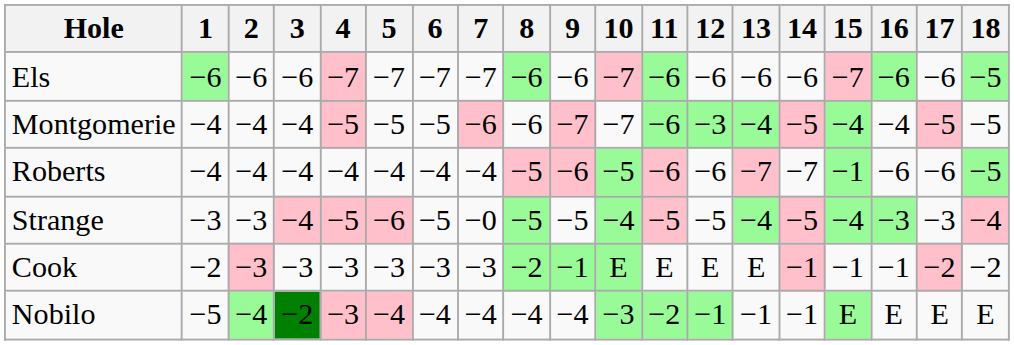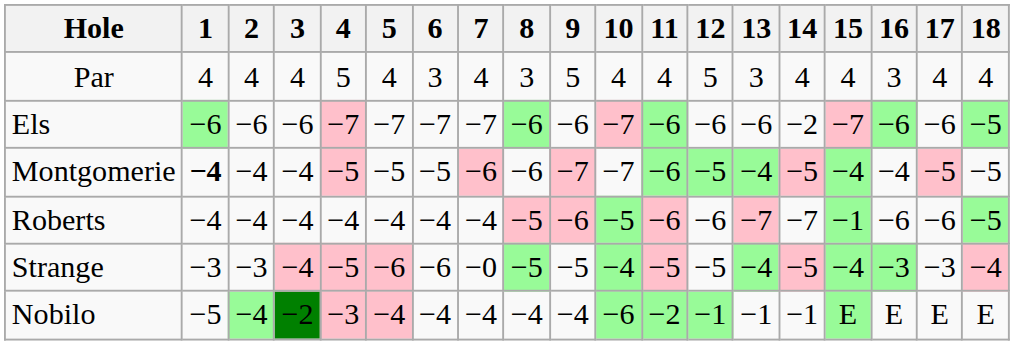 <table class="wikitable" style="text-align:center">
 <tr>
 <th>Hole</th>
 <th>1</th>
 <th>2</th>
 <th>3</th>
 <th>4</th>
 <th>5</th>
 <th>6</th>
 <th>7</th>
 <th>8</th>
 <th>9</th>
 <th>10</th>
 <th>11</th>
 <th>12</th>
 <th>13</th>
 <th>14</th>
 <th>15</th>
 <th>16</th>
 <th>17</th>
 <th>18</th>
 </tr>
 <tr>
+<td>Par</td>
+<td>4</td>
+<td>4</td>
+<td>4</td>
+<td>5</td>
+<td>4</td>
+<td>3</td>
+<td>4</td>
+<td>3</td>
+<td>5</td>
+<td>4</td>
+<td>4</td>
+<td>5</td>
+<td>3</td>
+<td>4</td>
+<td>4</td>
+<td>3</td>
+<td>4</td>
+<td>4</td>
+</tr>
+<tr>
 <td align=left> Els</td>
 <td style="background: PaleGreen;">−6</td>
 <td>−6</td>
 <td>−6</td>
 <td style="background: Pink;">−7</td>
 <td>−7</td>
 <td>−7</td>
 <td>−7</td>
 <td style="background: PaleGreen;">−6</td>
 <td>−6</td>
 <td style="background: Pink;">−7</td>
 <td style="background: PaleGreen;">−6</td>
 <td>−6</td>
 <td>−6</td>
-<td>−6</td>
+<td>−2</td>
 <td style="background: Pink;">−7</td>
 <td style="background: PaleGreen;">−6</td>
 <td>−6</td>
 <td style="background: PaleGreen;">−5</td>
 </tr>
 <tr>
 <td align=left> Montgomerie</td>
-<td>−4</td>
+<td><strong>−4</strong></td>
 <td>−4</td>
 <td>−4</td>
 <td style="background: Pink;">−5</td>
 <td>−5</td>
 <td>−5</td>
 <td style="background: Pink;">−6</td>
 <td>−6</td>
 <td style="background: Pink;">−7</td>
 <td>−7</td>
 <td style="background: PaleGreen;">−6</td>
-<td style="background: PaleGreen;">−3</td>
+<td style="background: PaleGreen;">−5</td>
 <td style="background: PaleGreen;">−4</td>
 <td style="background: Pink;">−5</td>
 <td style="background: PaleGreen;">−4</td>
 <td>−4</td>
 <td style="background: Pink;">−5</td>
 <td>−5</td>
 </tr>
 <tr>
 <td align=left> Roberts</td>
 <td>−4</td>
 <td>−4</td>
 <td>−4</td>
 <td>−4</td>
 <td>−4</td>
 <td>−4</td>
 <td>−4</td>
 <td style="background: Pink;">−5</td>
 <td style="background: Pink;">−6</td>
 <td style="background: PaleGreen;">−5</td>
 <td style="background: Pink;">−6</td>
 <td>−6</td>
 <td style="background: Pink;">−7</td>
 <td>−7</td>
 <td style="background: PaleGreen;">−1</td>
 <td>−6</td>
 <td>−6</td>
 <td style="background: PaleGreen;">−5</td>
 </tr>
 <tr>
 <td align=left> Strange</td>
 <td>−3</td>
 <td>−3</td>
 <td style="background: Pink;">−4</td>
 <td style="background: Pink;">−5</td>
 <td style="background: Pink;">−6</td>
-<td>−5</td>
+<td>−6</td>
 <td>−0</td>
 <td style="background: PaleGreen;">−5</td>
 <td>−5</td>
 <td style="background: PaleGreen;">−4</td>
 <td style="background: Pink;">−5</td>
 <td>−5</td>
 <td style="background: PaleGreen;">−4</td>
 <td style="background: Pink;">−5</td>
 <td style="background: PaleGreen;">−4</td>
 <td style="background: PaleGreen;">−3</td>
 <td>−3</td>
 <td style="background: Pink;">−4</td>
 </tr>
 <tr>
-<td align=left> Cook</td>
-<td>−2</td>
-<td style="background: Pink;">−3</td>
-<td>−3</td>
-<td>−3</td>
-<td>−3</td>
-<td>−3</td>
-<td>−3</td>
-<td style="background: PaleGreen;">−2</td>
-<td style="background: PaleGreen;">−1</td>
-<td style="background: PaleGreen;">E</td>
-<td>E</td>
-<td>E</td>
-<td>E</td>
-<td style="background: Pink;">−1</td>
-<td>−1</td>
-<td>−1</td>
-<td style="background: Pink;">−2</td>
-<td>−2</td>
-</tr>
-<tr>
 <td align=left> Nobilo</td>
 <td>−5</td>
 <td style="background: PaleGreen;">−4</td>
 <td style="background: Green;">−2</td>
 <td style="background: Pink;">−3</td>
 <td style="background: Pink;">−4</td>
 <td>−4</td>
 <td>−4</td>
 <td>−4</td>
 <td>−4</td>
-<td style="background: PaleGreen;">−3</td>
+<td style="background: PaleGreen;">−6</td>
 <td style="background: PaleGreen;">−2</td>
 <td style="background: PaleGreen;">−1</td>
 <td>−1</td>
 <td>−1</td>
 <td style="background: PaleGreen;">E</td>
 <td>E</td>
 <td>E</td>
 <td>E</td>
 </tr>
 </table>
